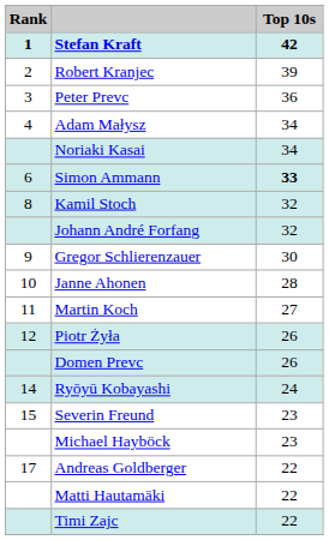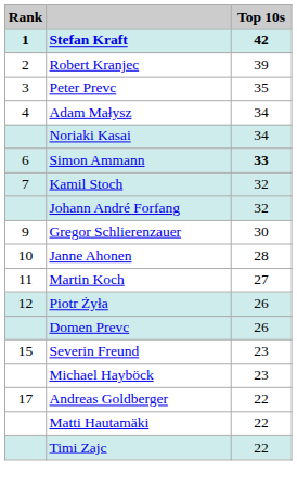 <table class="wikitable plainrowheaders" style="background:#fff; font-size:86%; line-height:16px; border:grey solid 1px; border-collapse:collapse;">
 <tr style="background:#ccc; text-align:center;">
 <th style="background:#ccc;">Rank</th>
 <th style="background:#ccc;" width="168"></th>
 <th style="background:#ccc;" width="50">Top 10s</th>
 </tr>
 <tr align=center bgcolor=#CFECEC>
 <td><strong>1</strong></td>
 <td align=left> <strong><a href='#'>Stefan Kraft</a></strong></td>
 <td><strong>42</strong></td>
 </tr>
 <tr align=center>
 <td>2</td>
 <td align=left> <a href='#'>Robert Kranjec</a></td>
 <td>39</td>
 </tr>
 <tr align=center>
 <td>3</td>
 <td align=left> <a href='#'>Peter Prevc</a></td>
-<td>36</td>
+<td>35</td>
 </tr>
 <tr align=center>
 <td>4</td>
 <td align=left> <a href='#'>Adam Małysz</a></td>
 <td>34</td>
 </tr>
 <tr align=center bgcolor=#CFECEC>
 <td></td>
 <td align=left> <a href='#'>Noriaki Kasai</a></td>
 <td>34</td>
 </tr>
 <tr align=center bgcolor=#CFECEC>
 <td>6</td>
 <td align=left> <a href='#'>Simon Ammann</a></td>
 <td><strong>33</strong></td>
 </tr>
 <tr align=center bgcolor=#CFECEC>
-<td>8</td>
+<td>7</td>
 <td align=left> <a href='#'>Kamil Stoch</a></td>
 <td>32</td>
 </tr>
 <tr align=center bgcolor=#CFECEC>
 <td></td>
 <td align=left> <a href='#'>Johann André Forfang</a></td>
 <td>32</td>
 </tr>
 <tr align=center>
 <td>9</td>
 <td align=left> <a href='#'>Gregor Schlierenzauer</a></td>
 <td>30</td>
 </tr>
 <tr align=center>
 <td>10</td>
 <td align=left> <a href='#'>Janne Ahonen</a></td>
 <td>28</td>
 </tr>
 <tr align=center>
 <td>11</td>
 <td align=left> <a href='#'>Martin Koch</a></td>
 <td>27</td>
 </tr>
 <tr align=center bgcolor=#CFECEC>
 <td>12</td>
 <td align=left> <a href='#'>Piotr Żyła</a></td>
 <td>26</td>
 </tr>
 <tr align=center bgcolor=#CFECEC>
 <td></td>
 <td align=left> <a href='#'>Domen Prevc</a></td>
 <td>26</td>
 </tr>
-<tr align=center bgcolor=#CFECEC>
-<td>14</td>
-<td align=left> <a href='#'>Ryōyū Kobayashi</a></td>
-<td>24</td>
-</tr>
 <tr align=center>
 <td>15</td>
 <td align=left> <a href='#'>Severin Freund</a></td>
 <td>23</td>
 </tr>
 <tr align=center>
 <td></td>
 <td align=left> <a href='#'>Michael Hayböck</a></td>
 <td>23</td>
 </tr>
 <tr align=center>
 <td>17</td>
 <td align=left> <a href='#'>Andreas Goldberger</a></td>
 <td>22</td>
 </tr>
 <tr align=center>
 <td></td>
 <td align=left> <a href='#'>Matti Hautamäki</a></td>
 <td>22</td>
 </tr>
 <tr align=center bgcolor=#CFECEC>
 <td></td>
 <td align=left> <a href='#'>Timi Zajc</a></td>
 <td>22</td>
 </tr>
 </table>
